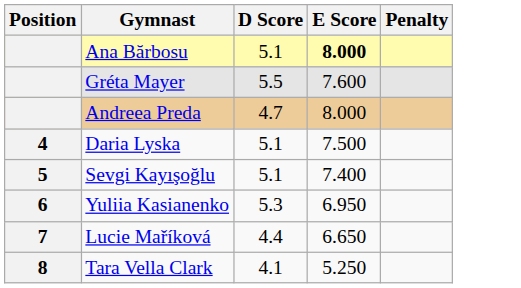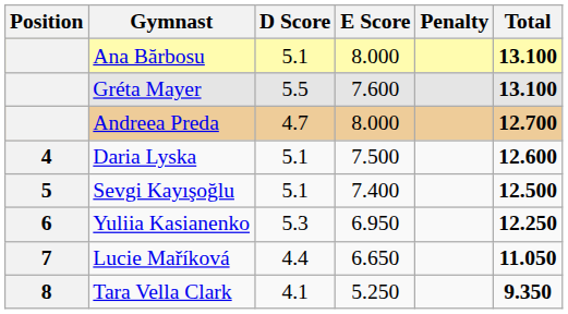 <table style="text-align:center;" class="wikitable sortable">
 <tr>
 <th>Position</th>
 <th>Gymnast</th>
 <th>D Score</th>
 <th>E Score</th>
 <th>Penalty</th>
+<th>Total</th>
 </tr>
 <tr style="background:#fffcaf;">
 <th scope="row" style="text-align:center"></th>
 <td style="text-align:left;"> <a href='#'>Ana Bărbosu</a></td>
 <td>5.1</td>
-<td><strong>8.000</strong></td>
+<td>8.000</td>
 <td></td>
+<td><strong>13.100</strong></td>
 </tr>
 <tr style="background:#e5e5e5;">
 <th scope="row" style="text-align:center"></th>
 <td style="text-align:left;"> <a href='#'>Gréta Mayer</a></td>
 <td>5.5</td>
 <td>7.600</td>
 <td></td>
+<td><strong>13.100</strong></td>
 </tr>
 <tr style="background:#ec9;">
 <th scope="row" style="text-align:center"></th>
 <td style="text-align:left;"> <a href='#'>Andreea Preda</a></td>
 <td>4.7</td>
 <td>8.000</td>
 <td></td>
+<td><strong>12.700</strong></td>
 </tr>
 <tr>
 <th>4</th>
 <td style="text-align:left;"> <a href='#'>Daria Lyska</a></td>
 <td>5.1</td>
 <td>7.500</td>
 <td></td>
+<td><strong>12.600</strong></td>
 </tr>
 <tr>
 <th>5</th>
 <td style="text-align:left;"> <a href='#'>Sevgi Kayışoğlu</a></td>
 <td>5.1</td>
 <td>7.400</td>
 <td></td>
+<td><strong>12.500</strong></td>
 </tr>
 <tr>
 <th>6</th>
 <td style="text-align:left;"> <a href='#'>Yuliia Kasianenko</a></td>
 <td>5.3</td>
 <td>6.950</td>
 <td></td>
+<td><strong>12.250</strong></td>
 </tr>
 <tr>
 <th>7</th>
 <td style="text-align:left;"> <a href='#'>Lucie Maříková</a></td>
 <td>4.4</td>
 <td>6.650</td>
 <td></td>
+<td><strong>11.050</strong></td>
 </tr>
 <tr>
 <th>8</th>
 <td style="text-align:left;"> <a href='#'>Tara Vella Clark</a></td>
 <td>4.1</td>
 <td>5.250</td>
 <td></td>
+<td><strong>9.350</strong></td>
 </tr>
 </table>
